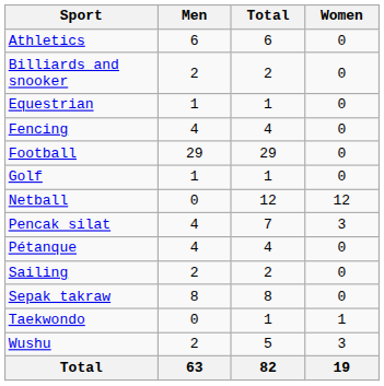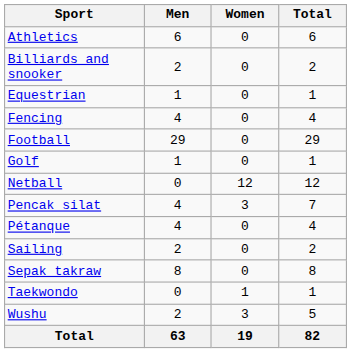 <table class="wikitable sortable" style="font-size:90%; text-align:center;">
 <tr>
 <th width=120>Sport</th>
 <th width=55>Men</th>
+<th width=55>Women</th>
 <th width=55>Total</th>
-<th width=55>Women</th>
 </tr>
 <tr>
 <td align=left><a href='#'>Athletics</a></td>
 <td>6</td>
+<td>0</td>
 <td>6</td>
-<td>0</td>
 </tr>
 <tr>
 <td align=left><a href='#'>Billiards and snooker</a></td>
 <td>2</td>
+<td>0</td>
 <td>2</td>
-<td>0</td>
 </tr>
 <tr>
 <td align=left><a href='#'>Equestrian</a></td>
 <td>1</td>
+<td>0</td>
 <td>1</td>
-<td>0</td>
 </tr>
 <tr>
 <td align=left><a href='#'>Fencing</a></td>
 <td>4</td>
+<td>0</td>
 <td>4</td>
-<td>0</td>
 </tr>
 <tr>
 <td align=left><a href='#'>Football</a></td>
 <td>29</td>
+<td>0</td>
 <td>29</td>
-<td>0</td>
 </tr>
 <tr>
 <td align=left><a href='#'>Golf</a></td>
 <td>1</td>
+<td>0</td>
 <td>1</td>
-<td>0</td>
 </tr>
 <tr>
 <td align=left><a href='#'>Netball</a></td>
 <td>0</td>
 <td>12</td>
 <td>12</td>
 </tr>
 <tr>
 <td align=left><a href='#'>Pencak silat</a></td>
 <td>4</td>
+<td>3</td>
 <td>7</td>
-<td>3</td>
 </tr>
 <tr>
 <td align=left><a href='#'>Pétanque</a></td>
 <td>4</td>
+<td>0</td>
 <td>4</td>
-<td>0</td>
 </tr>
 <tr>
 <td align=left><a href='#'>Sailing</a></td>
 <td>2</td>
+<td>0</td>
 <td>2</td>
-<td>0</td>
 </tr>
 <tr>
 <td align=left><a href='#'>Sepak takraw</a></td>
 <td>8</td>
+<td>0</td>
 <td>8</td>
-<td>0</td>
 </tr>
 <tr>
 <td align=left><a href='#'>Taekwondo</a></td>
 <td>0</td>
 <td>1</td>
 <td>1</td>
 </tr>
 <tr>
 <td align=left><a href='#'>Wushu</a></td>
 <td>2</td>
+<td>3</td>
 <td>5</td>
-<td>3</td>
 </tr>
 <tr class="sortbottom">
 <th>Total</th>
 <th>63</th>
+<th>19</th>
 <th>82</th>
-<th>19</th>
 </tr>
 </table>
